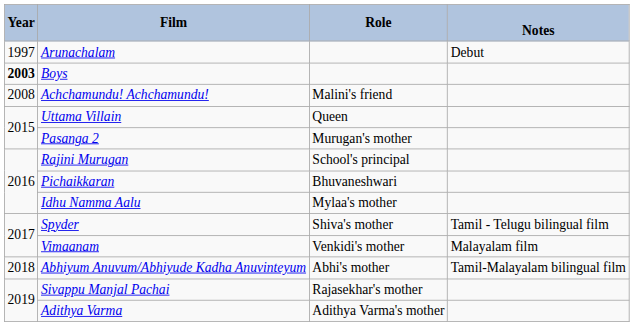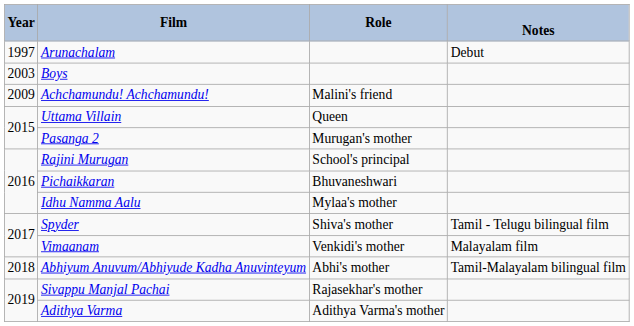 <table class="wikitable">
 <tr style="text-align:center;">
 <th style="background:#B0C4DE;">Year</th>
 <th style="background:#B0C4DE;">Film</th>
 <th style="background:#B0C4DE;">Role</th>
 <th style="background:#B0C4DE;"><br>Notes</th>
 </tr>
 <tr>
 <td>1997</td>
 <td><em><a href='#'>Arunachalam</a></em></td>
 <td></td>
 <td>Debut</td>
 </tr>
 <tr>
-<td><strong>2003</strong></td>
+<td>2003</td>
 <td><em><a href='#'>Boys</a></em></td>
 <td></td>
 <td></td>
 </tr>
 <tr>
-<td>2008</td>
+<td>2009</td>
 <td><em><a href='#'>Achchamundu! Achchamundu!</a></em></td>
 <td>Malini's friend</td>
 <td></td>
 </tr>
 <tr>
 <td rowspan="2">2015</td>
 <td><em><a href='#'>Uttama Villain</a></em></td>
 <td>Queen</td>
 <td></td>
 </tr>
 <tr>
 <td><em><a href='#'>Pasanga 2</a></em></td>
 <td>Murugan's mother</td>
 <td></td>
 </tr>
 <tr>
 <td rowspan="3">2016</td>
 <td><em><a href='#'>Rajini Murugan</a></em></td>
 <td>School's principal</td>
 <td></td>
 </tr>
 <tr>
 <td><em><a href='#'>Pichaikkaran</a></em></td>
 <td>Bhuvaneshwari</td>
 <td></td>
 </tr>
 <tr>
 <td><em><a href='#'>Idhu Namma Aalu</a></em></td>
 <td>Mylaa's mother</td>
 <td></td>
 </tr>
 <tr>
 <td rowspan="2">2017</td>
 <td><em><a href='#'>Spyder</a></em></td>
 <td>Shiva's mother</td>
 <td>Tamil - Telugu bilingual film</td>
 </tr>
 <tr>
 <td><em><a href='#'>Vimaanam</a></em></td>
 <td>Venkidi's mother</td>
 <td>Malayalam film</td>
 </tr>
 <tr>
 <td>2018</td>
 <td><em><a href='#'>Abhiyum Anuvum/Abhiyude Kadha Anuvinteyum</a></em></td>
 <td>Abhi's mother</td>
 <td>Tamil-Malayalam bilingual film</td>
 </tr>
 <tr>
 <td rowspan="2">2019</td>
 <td><em><a href='#'>Sivappu Manjal Pachai</a></em></td>
 <td>Rajasekhar's mother</td>
 <td></td>
 </tr>
 <tr>
 <td><em><a href='#'>Adithya Varma</a></em></td>
 <td>Adithya Varma's mother</td>
 <td></td>
 </tr>
 </table>
